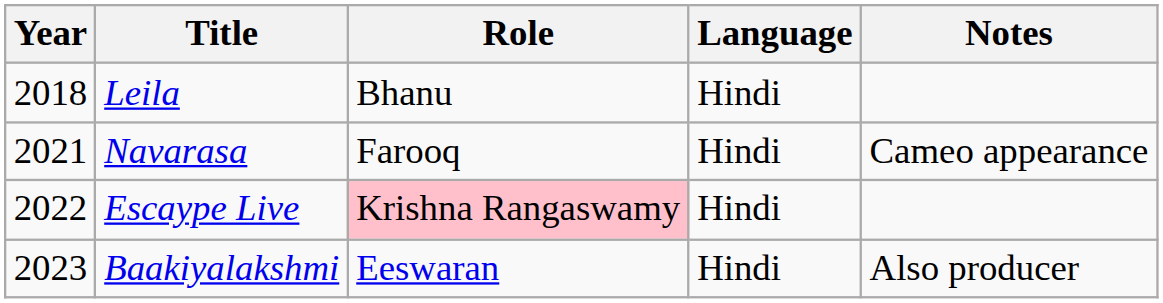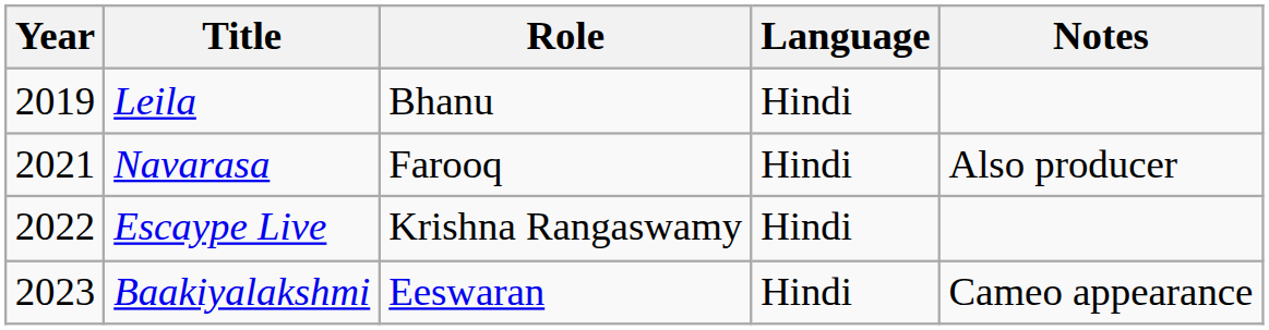 <table class="wikitable sortable">
 <tr>
 <th>Year</th>
 <th>Title</th>
 <th>Role</th>
 <th>Language</th>
 <th>Notes</th>
 </tr>
 <tr>
-<td>2018</td>
+<td>2019</td>
 <td><em><a href='#'>Leila</a></em></td>
 <td>Bhanu</td>
 <td>Hindi</td>
 <td></td>
 </tr>
 <tr>
 <td>2021</td>
 <td><em><a href='#'>Navarasa</a></em></td>
 <td>Farooq</td>
 <td>Hindi</td>
-<td>Cameo appearance</td>
+<td>Also producer</td>
 </tr>
 <tr>
 <td>2022</td>
 <td><em><a href='#'>Escaype Live</a></em></td>
-<td style="background: pink;">Krishna Rangaswamy</td>
+<td>Krishna Rangaswamy</td>
 <td>Hindi</td>
 <td></td>
 </tr>
 <tr>
 <td>2023</td>
 <td><em><a href='#'>Baakiyalakshmi</a></em></td>
 <td><a href='#'>Eeswaran</a></td>
 <td>Hindi</td>
-<td>Also producer</td>
+<td>Cameo appearance</td>
 </tr>
 </table>
